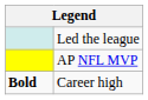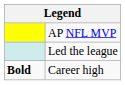 <table class="wikitable">
 <tr>
 <th colspan="2">Legend</th>
+</tr>
+<tr>
+<td style="background:#ffff00; width:3em;"></td>
+<td>AP <a href='#'>NFL MVP</a></td>
 </tr>
 <tr>
 <td style="background:#cfecec; width:3em;"></td>
 <td>Led the league</td>
 </tr>
 <tr>
-<td style="background:#ffff00; width:3em;"></td>
-<td>AP <a href='#'>NFL MVP</a></td>
-</tr>
-<tr>
 <td style="width:3em;"><strong>Bold</strong></td>
 <td>Career high</td>
 </tr>
 </table>
